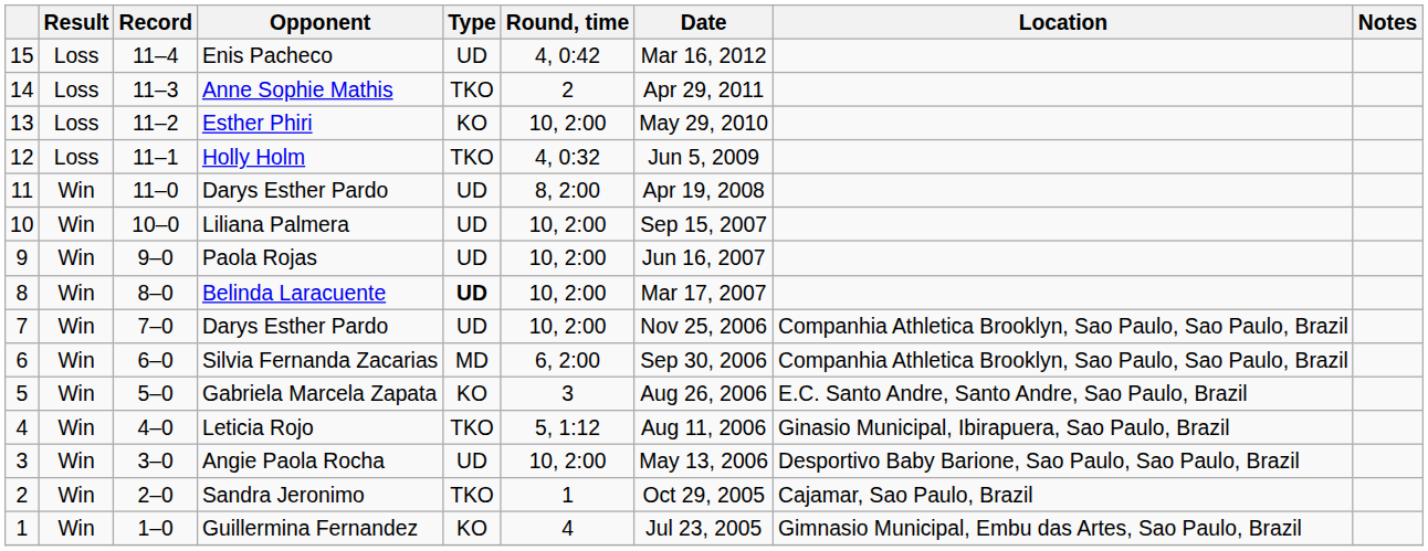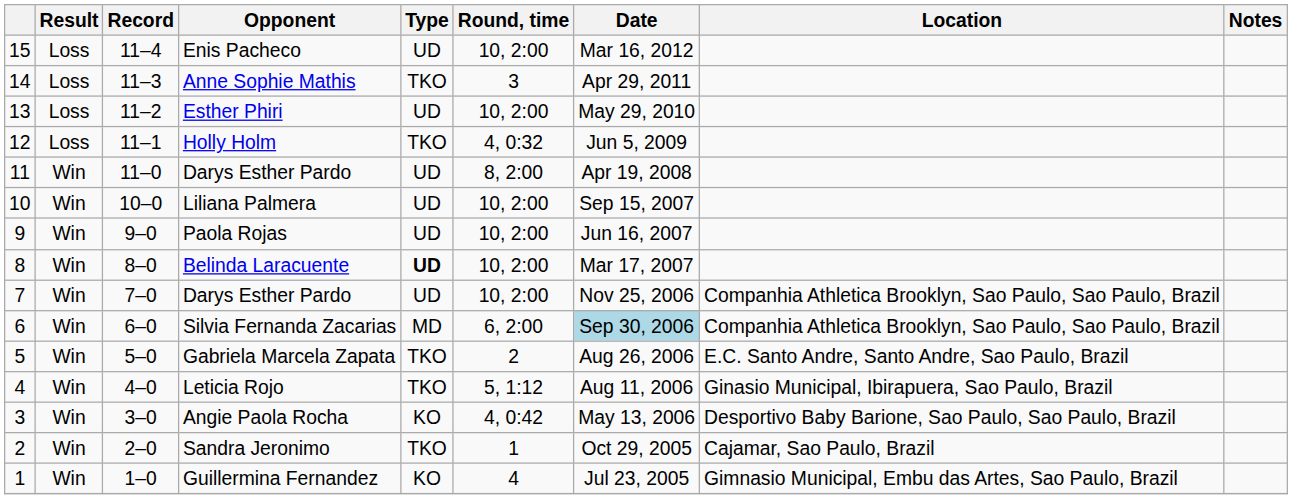 <table class="wikitable" style="text-align:center; font-size:95%">
 <tr>
 <th></th>
 <th>Result</th>
 <th>Record</th>
 <th>Opponent</th>
 <th>Type</th>
 <th>Round, time</th>
 <th>Date</th>
 <th>Location</th>
 <th>Notes</th>
 </tr>
 <tr>
 <td>15</td>
 <td>Loss</td>
 <td>11–4</td>
 <td style="text-align:left;"> Enis Pacheco</td>
 <td>UD</td>
-<td>4, 0:42</td>
+<td>10, 2:00</td>
 <td>Mar 16, 2012</td>
 <td style="text-align:left;"></td>
 <td style="text-align:left;"></td>
 </tr>
 <tr>
 <td>14</td>
 <td>Loss</td>
 <td>11–3</td>
 <td style="text-align:left;"> <a href='#'>Anne Sophie Mathis</a></td>
 <td>TKO</td>
-<td>2</td>
+<td>3</td>
 <td>Apr 29, 2011</td>
 <td style="text-align:left;"> </td>
 <td style="text-align:left;"></td>
 </tr>
 <tr>
 <td>13</td>
 <td>Loss</td>
 <td>11–2</td>
 <td style="text-align:left;"> <a href='#'>Esther Phiri</a></td>
-<td>KO</td>
+<td>UD</td>
 <td>10, 2:00</td>
 <td>May 29, 2010</td>
 <td style="text-align:left;"> </td>
 <td style="text-align:left;"></td>
 </tr>
 <tr>
 <td>12</td>
 <td>Loss</td>
 <td>11–1</td>
 <td style="text-align:left;"> <a href='#'>Holly Holm</a></td>
 <td>TKO</td>
 <td>4, 0:32</td>
 <td>Jun 5, 2009</td>
 <td style="text-align:left;"> </td>
 <td style="text-align:left;"></td>
 </tr>
 <tr>
 <td>11</td>
 <td>Win</td>
 <td>11–0</td>
 <td style="text-align:left;"> Darys Esther Pardo</td>
 <td>UD</td>
 <td>8, 2:00</td>
 <td>Apr 19, 2008</td>
 <td style="text-align:left;"> </td>
 <td style="text-align:left;"></td>
 </tr>
 <tr>
 <td>10</td>
 <td>Win</td>
 <td>10–0</td>
 <td style="text-align:left;"> Liliana Palmera</td>
 <td>UD</td>
 <td>10, 2:00</td>
 <td>Sep 15, 2007</td>
 <td style="text-align:left;"> </td>
 <td style="text-align:left;"></td>
 </tr>
 <tr>
 <td>9</td>
 <td>Win</td>
 <td>9–0</td>
 <td style="text-align:left;"> Paola Rojas</td>
 <td>UD</td>
 <td>10, 2:00</td>
 <td>Jun 16, 2007</td>
 <td style="text-align:left;"> </td>
 <td style="text-align:left;"></td>
 </tr>
 <tr>
 <td>8</td>
 <td>Win</td>
 <td>8–0</td>
 <td style="text-align:left;"> <a href='#'>Belinda Laracuente</a></td>
 <td><strong>UD</strong></td>
 <td>10, 2:00</td>
 <td>Mar 17, 2007</td>
 <td style="text-align:left;"> </td>
 <td style="text-align:left;"></td>
 </tr>
 <tr>
 <td>7</td>
 <td>Win</td>
 <td>7–0</td>
 <td style="text-align:left;"> Darys Esther Pardo</td>
 <td>UD</td>
 <td>10, 2:00</td>
 <td>Nov 25, 2006</td>
 <td style="text-align:left;"> Companhia Athletica Brooklyn, Sao Paulo, Sao Paulo, Brazil</td>
 <td style="text-align:left;"></td>
 </tr>
 <tr>
 <td>6</td>
 <td>Win</td>
 <td>6–0</td>
 <td style="text-align:left;"> Silvia Fernanda Zacarias</td>
 <td>MD</td>
 <td>6, 2:00</td>
-<td>Sep 30, 2006</td>
+<td style="background: lightblue;">Sep 30, 2006</td>
 <td style="text-align:left;"> Companhia Athletica Brooklyn, Sao Paulo, Sao Paulo, Brazil</td>
 <td style="text-align:left;"></td>
 </tr>
 <tr>
 <td>5</td>
 <td>Win</td>
 <td>5–0</td>
 <td style="text-align:left;"> Gabriela Marcela Zapata</td>
-<td>KO</td>
-<td>3</td>
+<td>TKO</td>
+<td>2</td>
 <td>Aug 26, 2006</td>
 <td style="text-align:left;"> E.C. Santo Andre, Santo Andre, Sao Paulo, Brazil</td>
 <td style="text-align:left;"></td>
 </tr>
 <tr>
 <td>4</td>
 <td>Win</td>
 <td>4–0</td>
 <td style="text-align:left;"> Leticia Rojo</td>
 <td>TKO</td>
 <td>5, 1:12</td>
 <td>Aug 11, 2006</td>
 <td style="text-align:left;"> Ginasio Municipal, Ibirapuera, Sao Paulo, Brazil</td>
 <td style="text-align:left;"></td>
 </tr>
 <tr>
 <td>3</td>
 <td>Win</td>
 <td>3–0</td>
 <td style="text-align:left;"> Angie Paola Rocha</td>
-<td>UD</td>
-<td>10, 2:00</td>
+<td>KO</td>
+<td>4, 0:42</td>
 <td>May 13, 2006</td>
 <td style="text-align:left;"> Desportivo Baby Barione, Sao Paulo, Sao Paulo, Brazil</td>
 <td style="text-align:left;"></td>
 </tr>
 <tr>
 <td>2</td>
 <td>Win</td>
 <td>2–0</td>
 <td style="text-align:left;"> Sandra Jeronimo</td>
 <td>TKO</td>
 <td>1</td>
 <td>Oct 29, 2005</td>
 <td style="text-align:left;"> Cajamar, Sao Paulo, Brazil</td>
 <td style="text-align:left;"></td>
 </tr>
 <tr>
 <td>1</td>
 <td>Win</td>
 <td>1–0</td>
 <td style="text-align:left;"> Guillermina Fernandez</td>
 <td>KO</td>
 <td>4</td>
 <td>Jul 23, 2005</td>
 <td style="text-align:left;"> Gimnasio Municipal, Embu das Artes, Sao Paulo, Brazil</td>
 <td style="text-align:left;"></td>
 </tr>
 <tr>
 </tr>
 </table>
